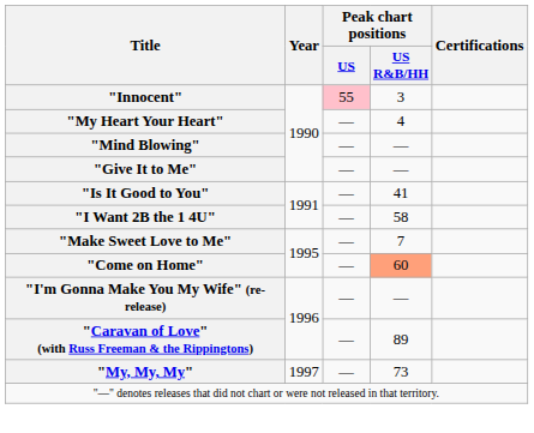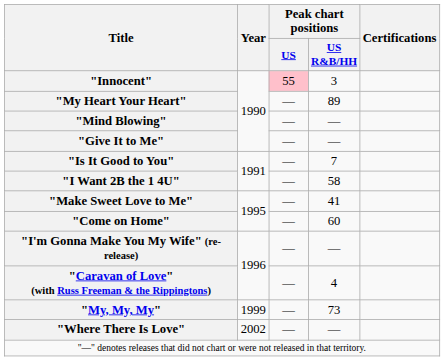 <table class="wikitable plainrowheaders" style="text-align:center;">
 <tr>
 <th scope="col" rowspan="2" style="width:18em;">Title</th>
 <th scope="col" rowspan="2">Year</th>
 <th colspan="2" scope="col">Peak chart positions</th>
 <th scope="col" rowspan="2">Certifications</th>
 </tr>
 <tr>
 <th scope="col" style="width:3em;font-size:90%;"><a href='#'>US</a><br></th>
 <th scope="col" style="width:3em;font-size:90%;"><a href='#'>US<br>R&B/HH</a><br></th>
 </tr>
 <tr>
 <th scope="row">"Innocent"</th>
 <td rowspan="4">1990</td>
 <td style="background: pink;">55</td>
 <td>3</td>
 <td></td>
 </tr>
 <tr>
 <th scope="row">"My Heart Your Heart"</th>
 <td>—</td>
-<td>4</td>
+<td>89</td>
 <td></td>
 </tr>
 <tr>
 <th scope="row">"Mind Blowing"</th>
 <td>—</td>
 <td>—</td>
 <td></td>
 </tr>
 <tr>
 <th scope="row">"Give It to Me"</th>
 <td>—</td>
 <td>—</td>
 <td></td>
 </tr>
 <tr>
 <th scope="row">"Is It Good to You"</th>
 <td rowspan="2">1991</td>
 <td>—</td>
-<td>41</td>
+<td>7</td>
 <td></td>
 </tr>
 <tr>
 <th scope="row">"I Want 2B the 1 4U"</th>
 <td>—</td>
 <td>58</td>
 <td></td>
 </tr>
 <tr>
 <th scope="row">"Make Sweet Love to Me"</th>
 <td rowspan="2">1995</td>
 <td>—</td>
-<td>7</td>
+<td>41</td>
 <td></td>
 </tr>
 <tr>
 <th scope="row">"Come on Home"</th>
 <td>—</td>
-<td style="background: lightsalmon;">60</td>
+<td>60</td>
 <td></td>
 </tr>
 <tr>
 <th scope="row">"I'm Gonna Make You My Wife" <small>(re-release)</small></th>
 <td rowspan="2">1996</td>
 <td>—</td>
 <td>—</td>
 <td></td>
 </tr>
 <tr>
 <th scope="row">"<a href='#'>Caravan of Love</a>"<br><small>(with <a href='#'>Russ Freeman & the Rippingtons</a>)</small></th>
 <td>—</td>
-<td>89</td>
+<td>4</td>
 <td></td>
 </tr>
 <tr>
 <th scope="row">"<a href='#'>My, My, My</a>"</th>
-<td>1997</td>
+<td>1999</td>
 <td>—</td>
 <td>73</td>
+<td></td>
+</tr>
+<tr>
+<th scope="row">"Where There Is Love" </th>
+<td>2002</td>
+<td>—</td>
+<td>—</td>
 <td></td>
 </tr>
 <tr>
 <td colspan="5" style="text-align:center; font-size:9pt;">"—" denotes releases that did not chart or were not released in that territory.</td>
 </tr>
 </table>
